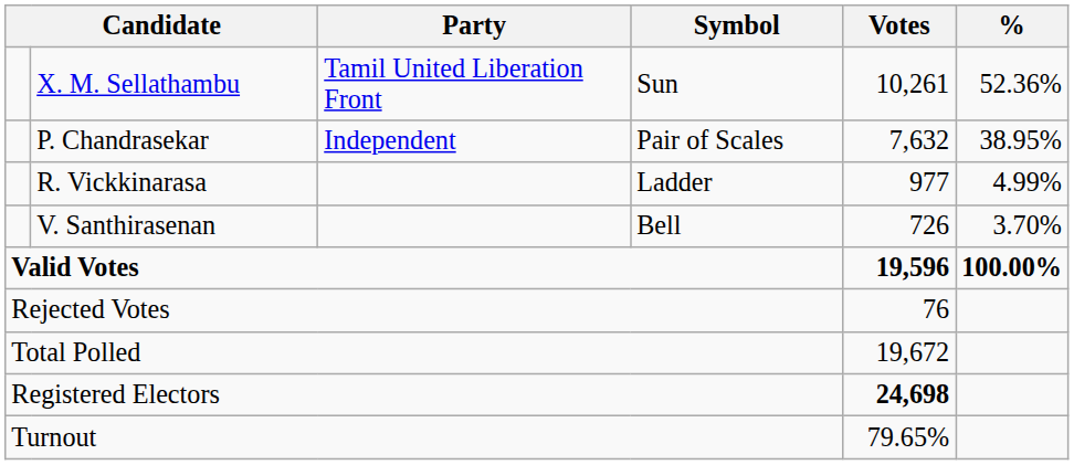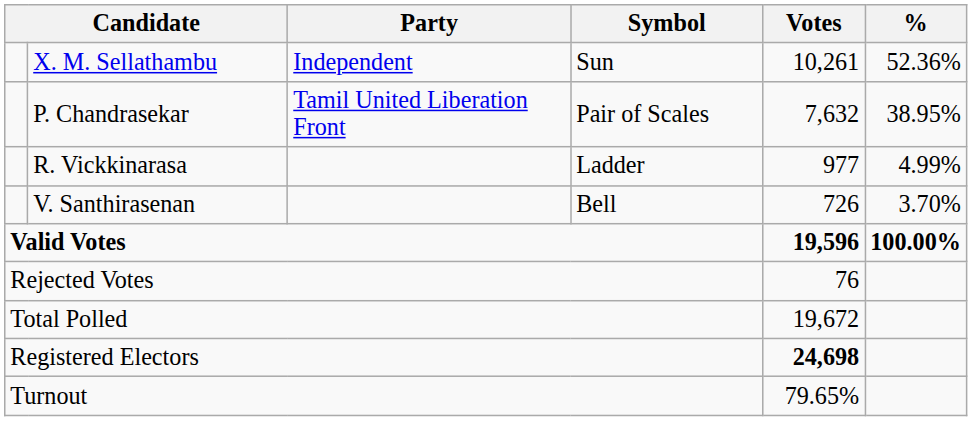 <table class="wikitable" border="1" style="text-align:right;">
 <tr>
 <th align=left colspan=2 width="180">Candidate</th>
 <th align=left width="180">Party</th>
 <th align=left width="120">Symbol</th>
 <th align=left width="60">Votes</th>
 <th align=left width="60">%</th>
 </tr>
 <tr>
 <td bgcolor=> </td>
 <td align=left><a href='#'>X. M. Sellathambu</a></td>
-<td align=left><a href='#'>Tamil United Liberation Front</a></td>
+<td align=left><a href='#'>Independent</a></td>
 <td align=left>Sun</td>
 <td>10,261</td>
 <td>52.36%</td>
 </tr>
 <tr>
 <td></td>
 <td align=left>P. Chandrasekar</td>
-<td align=left><a href='#'>Independent</a></td>
+<td align=left><a href='#'>Tamil United Liberation Front</a></td>
 <td align=left>Pair of Scales</td>
 <td>7,632</td>
 <td>38.95%</td>
 </tr>
 <tr>
 <td></td>
 <td align=left>R. Vickkinarasa</td>
 <td></td>
 <td align=left>Ladder</td>
 <td>977</td>
 <td>4.99%</td>
 </tr>
 <tr>
 <td></td>
 <td align=left>V. Santhirasenan</td>
 <td></td>
 <td align=left>Bell</td>
 <td>726</td>
 <td>3.70%</td>
 </tr>
 <tr>
 <td align=left colspan=4><strong>Valid Votes</strong></td>
 <td><strong>19,596</strong></td>
 <td><strong>100.00%</strong></td>
 </tr>
 <tr>
 <td align=left colspan=4>Rejected Votes</td>
 <td>76</td>
 <td></td>
 </tr>
 <tr>
 <td align=left colspan=4>Total Polled</td>
 <td>19,672</td>
 <td></td>
 </tr>
 <tr>
 <td align=left colspan=4>Registered Electors</td>
 <td><strong>24,698</strong></td>
 <td></td>
 </tr>
 <tr>
 <td align=left colspan=4>Turnout</td>
 <td>79.65%</td>
 </tr>
 </table>
